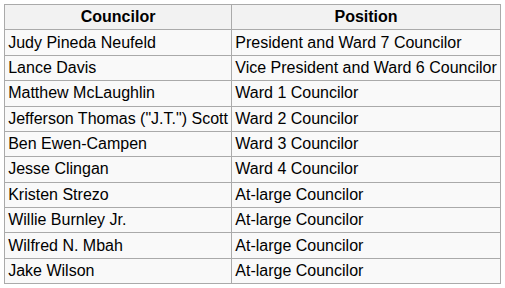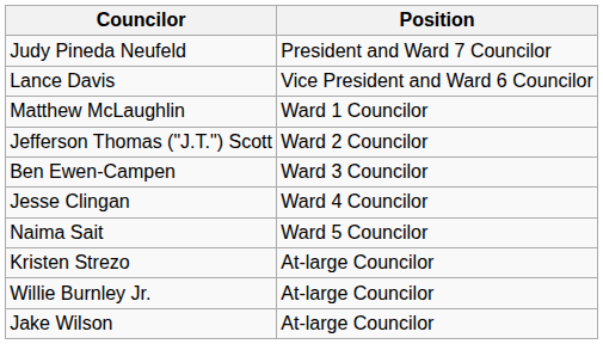 <table class="wikitable sortable">
 <tr>
 <th>Councilor</th>
 <th>Position</th>
 </tr>
 <tr>
 <td>Judy Pineda Neufeld</td>
 <td>President and Ward 7 Councilor</td>
 </tr>
 <tr>
 <td>Lance Davis</td>
 <td>Vice President and Ward 6 Councilor</td>
 </tr>
 <tr>
 <td>Matthew McLaughlin</td>
 <td>Ward 1 Councilor</td>
 </tr>
 <tr>
 <td>Jefferson Thomas ("J.T.") Scott</td>
 <td>Ward 2 Councilor</td>
 </tr>
 <tr>
 <td>Ben Ewen-Campen</td>
 <td>Ward 3 Councilor</td>
 </tr>
 <tr>
 <td>Jesse Clingan</td>
 <td>Ward 4 Councilor</td>
 </tr>
 <tr>
+<td>Naima Sait</td>
+<td>Ward 5 Councilor</td>
+</tr>
+<tr>
 <td>Kristen Strezo</td>
 <td>At-large Councilor</td>
 </tr>
 <tr>
 <td>Willie Burnley Jr.</td>
-<td>At-large Councilor</td>
-</tr>
-<tr>
-<td>Wilfred N. Mbah</td>
 <td>At-large Councilor</td>
 </tr>
 <tr>
 <td>Jake Wilson</td>
 <td>At-large Councilor</td>
 </tr>
 <tr>
 </tr>
 </table>
